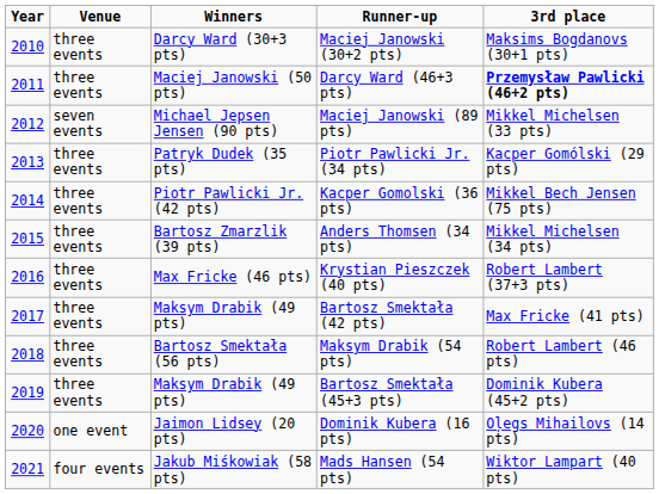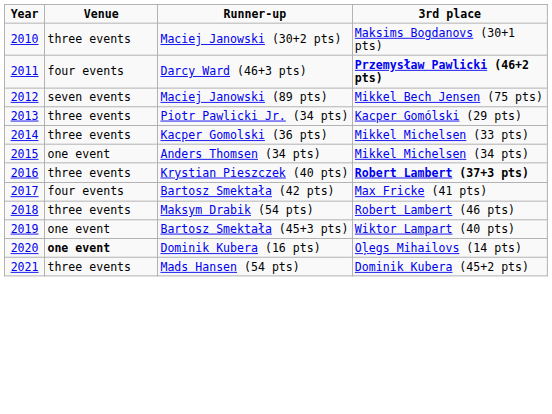 <table class="wikitable">
 <tr align=center>
 <td width=40px  ><strong>Year</strong></td>
 <td width=130px ><strong>Venue</strong></td>
-<td width=230px ><strong>Winners</strong></td>
 <td width=230px ><strong>Runner-up</strong></td>
 <td width=230px ><strong>3rd place</strong></td>
 </tr>
 <tr>
 <td align=center><a href='#'>2010</a></td>
 <td>three events</td>
-<td> <a href='#'>Darcy Ward</a> (30+3 pts)</td>
 <td> <a href='#'>Maciej Janowski</a> (30+2 pts)</td>
 <td> <a href='#'>Maksims Bogdanovs</a> (30+1 pts)</td>
 </tr>
 <tr>
 <td align=center><a href='#'>2011</a></td>
-<td>three events</td>
-<td> <a href='#'>Maciej Janowski</a> (50 pts)</td>
+<td>four events</td>
 <td> <a href='#'>Darcy Ward</a> (46+3 pts)</td>
 <td><strong> <a href='#'>Przemysław Pawlicki</a> (46+2 pts)</strong></td>
 </tr>
 <tr>
 <td align=center><a href='#'>2012</a></td>
 <td>seven events</td>
-<td> <a href='#'>Michael Jepsen Jensen</a> (90 pts)</td>
 <td> <a href='#'>Maciej Janowski</a> (89 pts)</td>
-<td> <a href='#'>Mikkel Michelsen</a> (33 pts)</td>
+<td> <a href='#'>Mikkel Bech Jensen</a> (75 pts)</td>
 </tr>
 <tr>
 <td align=center><a href='#'>2013</a></td>
 <td>three events</td>
-<td> <a href='#'>Patryk Dudek</a> (35 pts)</td>
 <td> <a href='#'>Piotr Pawlicki Jr.</a> (34 pts)</td>
 <td> <a href='#'>Kacper Gomólski</a> (29 pts)</td>
 </tr>
 <tr>
 <td align=center><a href='#'>2014</a></td>
 <td>three events</td>
-<td> <a href='#'>Piotr Pawlicki Jr.</a> (42 pts)</td>
 <td> <a href='#'>Kacper Gomolski</a> (36 pts)</td>
-<td> <a href='#'>Mikkel Bech Jensen</a> (75 pts)</td>
+<td> <a href='#'>Mikkel Michelsen</a> (33 pts)</td>
 </tr>
 <tr>
 <td align=center><a href='#'>2015</a></td>
-<td>three events</td>
-<td> <a href='#'>Bartosz Zmarzlik</a> (39 pts)</td>
+<td>one event</td>
 <td> <a href='#'>Anders Thomsen</a> (34 pts)</td>
 <td> <a href='#'>Mikkel Michelsen</a> (34 pts)</td>
 </tr>
 <tr>
 <td align=center><a href='#'>2016</a></td>
 <td>three events</td>
-<td> <a href='#'>Max Fricke</a> (46 pts)</td>
 <td> <a href='#'>Krystian Pieszczek</a> (40 pts)</td>
-<td> <a href='#'>Robert Lambert</a> (37+3 pts)</td>
+<td><strong> <a href='#'>Robert Lambert</a> (37+3 pts)</strong></td>
 </tr>
 <tr>
 <td align=center><a href='#'>2017</a></td>
-<td>three events</td>
-<td> <a href='#'>Maksym Drabik</a> (49 pts)</td>
+<td>four events</td>
 <td> <a href='#'>Bartosz Smektała</a> (42 pts)</td>
 <td> <a href='#'>Max Fricke</a> (41 pts)</td>
 </tr>
 <tr>
 <td align=center><a href='#'>2018</a></td>
 <td>three events</td>
-<td> <a href='#'>Bartosz Smektała</a> (56 pts)</td>
 <td> <a href='#'>Maksym Drabik</a> (54 pts)</td>
 <td> <a href='#'>Robert Lambert</a> (46 pts)</td>
 </tr>
 <tr>
 <td align=center><a href='#'>2019</a></td>
-<td>three events</td>
-<td> <a href='#'>Maksym Drabik</a> (49 pts)</td>
+<td>one event</td>
 <td> <a href='#'>Bartosz Smektała</a> (45+3 pts)</td>
-<td> <a href='#'>Dominik Kubera</a> (45+2 pts)</td>
+<td> <a href='#'>Wiktor Lampart</a> (40 pts)</td>
 </tr>
 <tr>
 <td align=center><a href='#'>2020</a></td>
-<td>one event</td>
-<td> <a href='#'>Jaimon Lidsey</a> (20 pts)</td>
+<td><strong>one event</strong></td>
 <td> <a href='#'>Dominik Kubera</a> (16 pts)</td>
 <td> <a href='#'>Oļegs Mihailovs</a> (14 pts)</td>
 </tr>
 <tr>
 <td align=center><a href='#'>2021</a></td>
-<td>four events</td>
-<td> <a href='#'>Jakub Miśkowiak</a> (58 pts)</td>
+<td>three events</td>
 <td> <a href='#'>Mads Hansen</a> (54 pts)</td>
-<td> <a href='#'>Wiktor Lampart</a> (40 pts)</td>
+<td> <a href='#'>Dominik Kubera</a> (45+2 pts)</td>
 </tr>
 </table>
